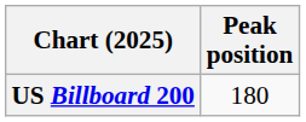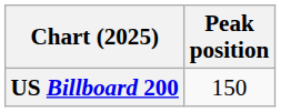 <table class="wikitable sortable plainrowheaders" style="text-align:center">
 <tr>
 <th scope="col">Chart (2025)</th>
 <th scope="col">Peak<br>position</th>
 </tr>
 <tr>
 <th scope="row">US <a href='#'><em>Billboard</em> 200</a></th>
-<td>180</td>
+<td>150</td>
 </tr>
 </table>
